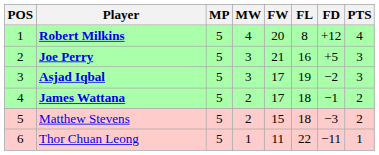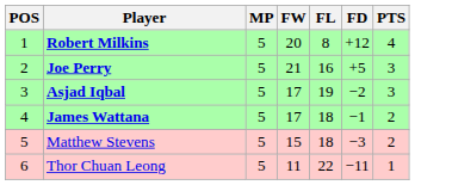 <table class="wikitable" style="text-align: center;">
 <tr>
 <th width=25>POS</th>
 <th width=200>Player</th>
 <th width=25>MP</th>
-<th width=25>MW</th>
 <th width=25>FW</th>
 <th width=25>FL</th>
 <th width=25>FD</th>
 <th width=25>PTS</th>
 </tr>
 <tr style="background:#aaffaa;">
 <td>1</td>
 <td style="text-align:left;"> <strong><a href='#'>Robert Milkins</a></strong></td>
 <td>5</td>
-<td>4</td>
 <td>20</td>
 <td>8</td>
 <td>+12</td>
 <td>4</td>
 </tr>
 <tr style="background:#aaffaa;">
 <td>2</td>
 <td style="text-align:left;"> <strong><a href='#'>Joe Perry</a></strong></td>
 <td>5</td>
-<td>3</td>
 <td>21</td>
 <td>16</td>
 <td>+5</td>
 <td>3</td>
 </tr>
 <tr style="background:#aaffaa;">
 <td>3</td>
 <td style="text-align:left;"> <strong><a href='#'>Asjad Iqbal</a></strong></td>
 <td>5</td>
-<td>3</td>
 <td>17</td>
 <td>19</td>
 <td>−2</td>
 <td>3</td>
 </tr>
 <tr style="background:#aaffaa;">
 <td>4</td>
 <td style="text-align:left;"> <strong><a href='#'>James Wattana</a></strong></td>
 <td>5</td>
-<td>2</td>
 <td>17</td>
 <td>18</td>
 <td>−1</td>
 <td>2</td>
 </tr>
 <tr style="background:#fcc;">
 <td>5</td>
 <td style="text-align:left;"> <a href='#'>Matthew Stevens</a></td>
 <td>5</td>
-<td>2</td>
 <td>15</td>
 <td>18</td>
 <td>−3</td>
 <td>2</td>
 </tr>
 <tr style="background:#fcc;">
 <td>6</td>
 <td style="text-align:left;"> <a href='#'>Thor Chuan Leong</a></td>
 <td>5</td>
-<td>1</td>
 <td>11</td>
 <td>22</td>
 <td>−11</td>
 <td>1</td>
 </tr>
 </table>
